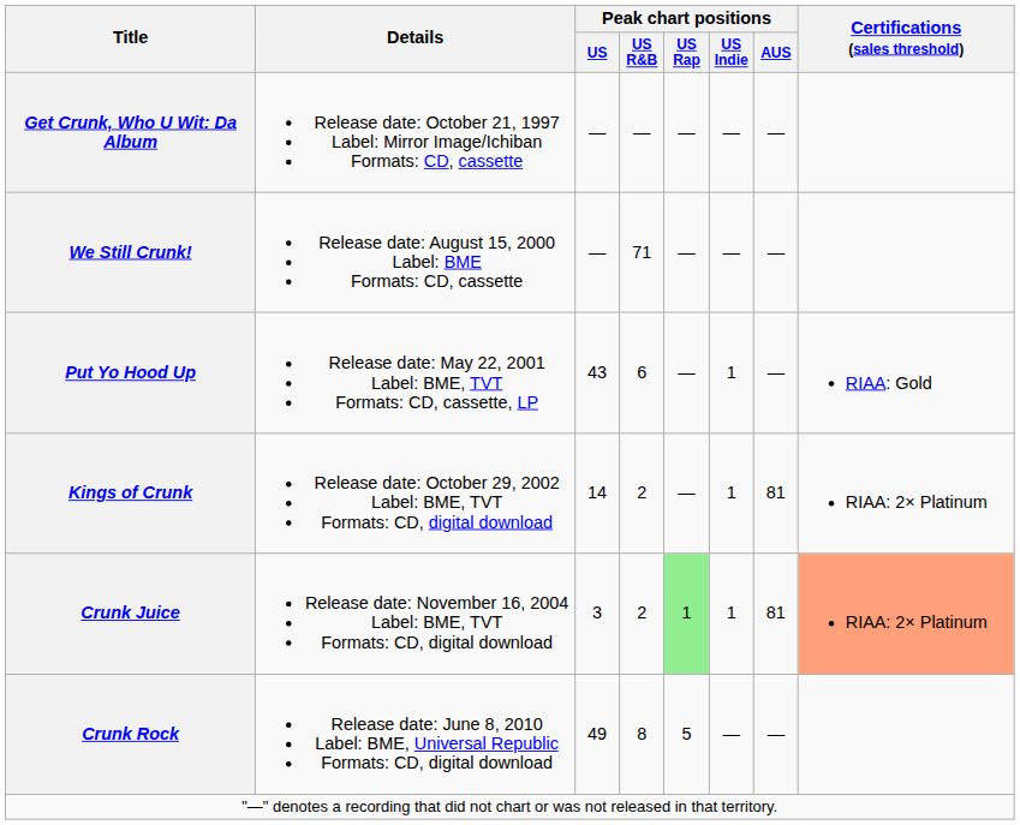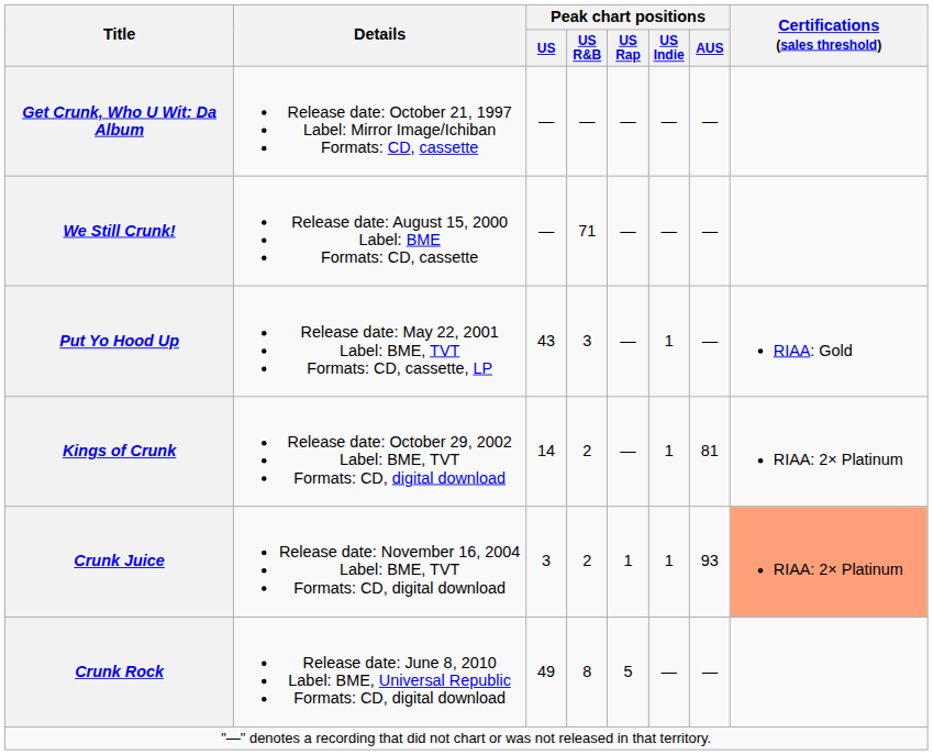 <table class="wikitable plainrowheaders" style="text-align:center;">
 <tr>
 <th rowspan="2" style="width:14em;">Title</th>
 <th rowspan="2" style="width:18em;">Details</th>
 <th colspan="5">Peak chart positions</th>
 <th rowspan="2" style="width:12em;"><a href='#'>Certifications</a><br><small>(<a href='#'>sales threshold</a>)</small></th>
 </tr>
 <tr style="font-size:smaller;">
 <th style="width:35px;"><a href='#'>US</a><br></th>
 <th style="width:35px;"><a href='#'>US R&B</a><br></th>
 <th style="width:35px;"><a href='#'>US<br>Rap</a><br></th>
 <th style="width:35px;"><a href='#'>US Indie</a><br></th>
 <th style="width:35px;"><a href='#'>AUS</a><br></th>
 </tr>
 <tr>
 <th scope="row"><em><a href='#'>Get Crunk, Who U Wit: Da Album</a></em><br></th>
 <td><br><ul><li>Release date: October 21, 1997</li><li>Label: Mirror Image/Ichiban</li><li>Formats: <a href='#'>CD</a>, <a href='#'>cassette</a></li></ul></td>
 <td>—</td>
 <td>—</td>
 <td>—</td>
 <td>—</td>
 <td>—</td>
 <td></td>
 </tr>
 <tr>
 <th scope="row"><em><a href='#'>We Still Crunk!</a></em><br></th>
 <td><br><ul><li>Release date: August 15, 2000</li><li>Label: <a href='#'>BME</a></li><li>Formats: CD, cassette</li></ul></td>
 <td>—</td>
 <td>71</td>
 <td>—</td>
 <td>—</td>
 <td>—</td>
 <td></td>
 </tr>
 <tr>
 <th scope="row"><em><a href='#'>Put Yo Hood Up</a></em><br></th>
 <td><br><ul><li>Release date: May 22, 2001</li><li>Label: BME, <a href='#'>TVT</a></li><li>Formats: CD, cassette, <a href='#'>LP</a></li></ul></td>
 <td>43</td>
-<td>6</td>
+<td>3</td>
 <td>—</td>
 <td>1</td>
 <td>—</td>
 <td style="text-align:left;"><br><ul><li><a href='#'>RIAA</a>: Gold</li></ul></td>
 </tr>
 <tr>
 <th scope="row"><em><a href='#'>Kings of Crunk</a></em><br></th>
 <td><br><ul><li>Release date: October 29, 2002</li><li>Label: BME, TVT</li><li>Formats: CD, <a href='#'>digital download</a></li></ul></td>
 <td>14</td>
 <td>2</td>
 <td>—</td>
 <td>1</td>
 <td>81</td>
 <td style="text-align:left;"><br><ul><li>RIAA: 2× Platinum</li></ul></td>
 </tr>
 <tr>
 <th scope="row"><em><a href='#'>Crunk Juice</a></em><br></th>
 <td><br><ul><li>Release date: November 16, 2004</li><li>Label: BME, TVT</li><li>Formats: CD, digital download</li></ul></td>
 <td>3</td>
 <td>2</td>
-<td style="background: lightgreen;">1</td>
 <td>1</td>
-<td>81</td>
+<td>1</td>
+<td>93</td>
 <td style="background: lightsalmon; text-align:left;"><br><ul><li>RIAA: 2× Platinum</li></ul></td>
 </tr>
 <tr>
 <th scope="row"><em><a href='#'>Crunk Rock</a></em></th>
 <td><br><ul><li>Release date: June 8, 2010</li><li>Label: BME, <a href='#'>Universal Republic</a></li><li>Formats: CD, digital download</li></ul></td>
 <td>49</td>
 <td>8</td>
 <td>5</td>
 <td>—</td>
 <td>—</td>
 <td style="text-align:left;"></td>
 </tr>
 <tr>
 <td colspan="11" style="font-size:90%">"—" denotes a recording that did not chart or was not released in that territory.</td>
 </tr>
 </table>
